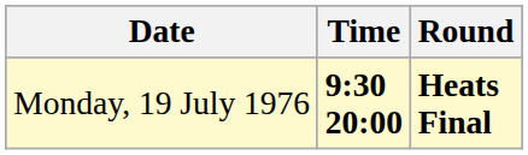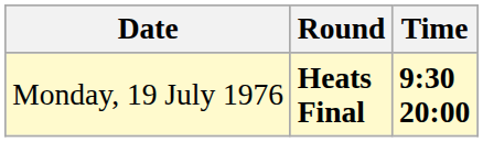 <table class="wikitable">
 <tr>
 <th>Date</th>
+<th>Round</th>
 <th>Time</th>
-<th>Round</th>
 </tr>
 <tr style=background:lemonchiffon>
 <td>Monday, 19 July 1976</td>
+<td><strong>Heats</strong><br><strong>Final</strong></td>
 <td><strong>9:30</strong><br><strong>20:00</strong></td>
-<td><strong>Heats</strong><br><strong>Final</strong></td>
 </tr>
 </table>
